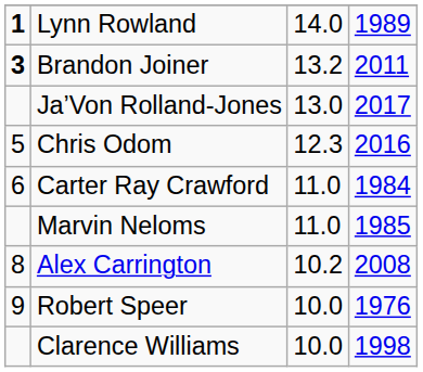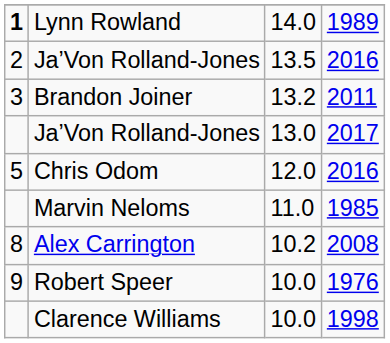 <table class="wikitable">
 <tr>
 </tr>
 <tr>
 <td><strong>1</strong></td>
 <td>Lynn Rowland</td>
 <td>14.0</td>
 <td><a href='#'>1989</a></td>
 </tr>
 <tr>
-<td><strong>3</strong></td>
+<td>2</td>
+<td>Ja’Von Rolland-Jones</td>
+<td>13.5</td>
+<td><a href='#'>2016</a></td>
+</tr>
+<tr>
+<td>3</td>
 <td>Brandon Joiner</td>
 <td>13.2</td>
 <td><a href='#'>2011</a></td>
 </tr>
 <tr>
 <td></td>
 <td>Ja’Von Rolland-Jones</td>
 <td>13.0</td>
 <td><a href='#'>2017</a></td>
 </tr>
 <tr>
 <td>5</td>
 <td>Chris Odom</td>
-<td>12.3</td>
+<td>12.0</td>
 <td><a href='#'>2016</a></td>
-</tr>
-<tr>
-<td>6</td>
-<td>Carter Ray Crawford</td>
-<td>11.0</td>
-<td><a href='#'>1984</a></td>
 </tr>
 <tr>
 <td></td>
 <td>Marvin Neloms</td>
 <td>11.0</td>
 <td><a href='#'>1985</a></td>
 </tr>
 <tr>
 <td>8</td>
 <td><a href='#'>Alex Carrington</a></td>
 <td>10.2</td>
 <td><a href='#'>2008</a></td>
 </tr>
 <tr>
 <td>9</td>
 <td>Robert Speer</td>
 <td>10.0</td>
 <td><a href='#'>1976</a></td>
 </tr>
 <tr>
 <td></td>
 <td>Clarence Williams</td>
 <td>10.0</td>
 <td><a href='#'>1998</a></td>
 </tr>
 </table>
